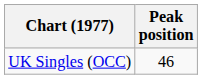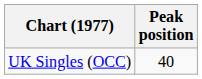 <table class="wikitable">
 <tr>
 <th>Chart (1977)</th>
 <th>Peak<br>position</th>
 </tr>
 <tr>
 <td><a href='#'>UK Singles</a> (<a href='#'>OCC</a>)</td>
-<td style="text-align:center;">46</td>
+<td style="text-align:center;">40</td>
 </tr>
 </table>
